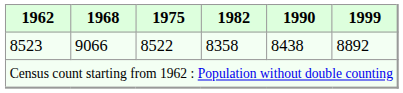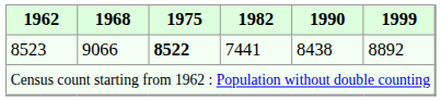 <table align="center" rules="all" cellspacing="0" cellpadding="4" style="border: 1px solid #999; border-right: 2px solid #999; border-bottom:2px solid #999; background: #f3fff3">
 <tr style="background: #ddffdd">
 <th>1962</th>
 <th>1968</th>
 <th>1975</th>
 <th>1982</th>
 <th>1990</th>
 <th>1999</th>
 </tr>
 <tr>
 <td>8523</td>
 <td>9066</td>
-<td>8522</td>
-<td>8358</td>
+<td><strong>8522</strong></td>
+<td>7441</td>
 <td>8438</td>
 <td>8892</td>
 </tr>
 <tr>
 <td colspan=6 align=center><small>Census count starting from 1962 : <a href='#'>Population without double counting</a></small></td>
 </tr>
 </table>
